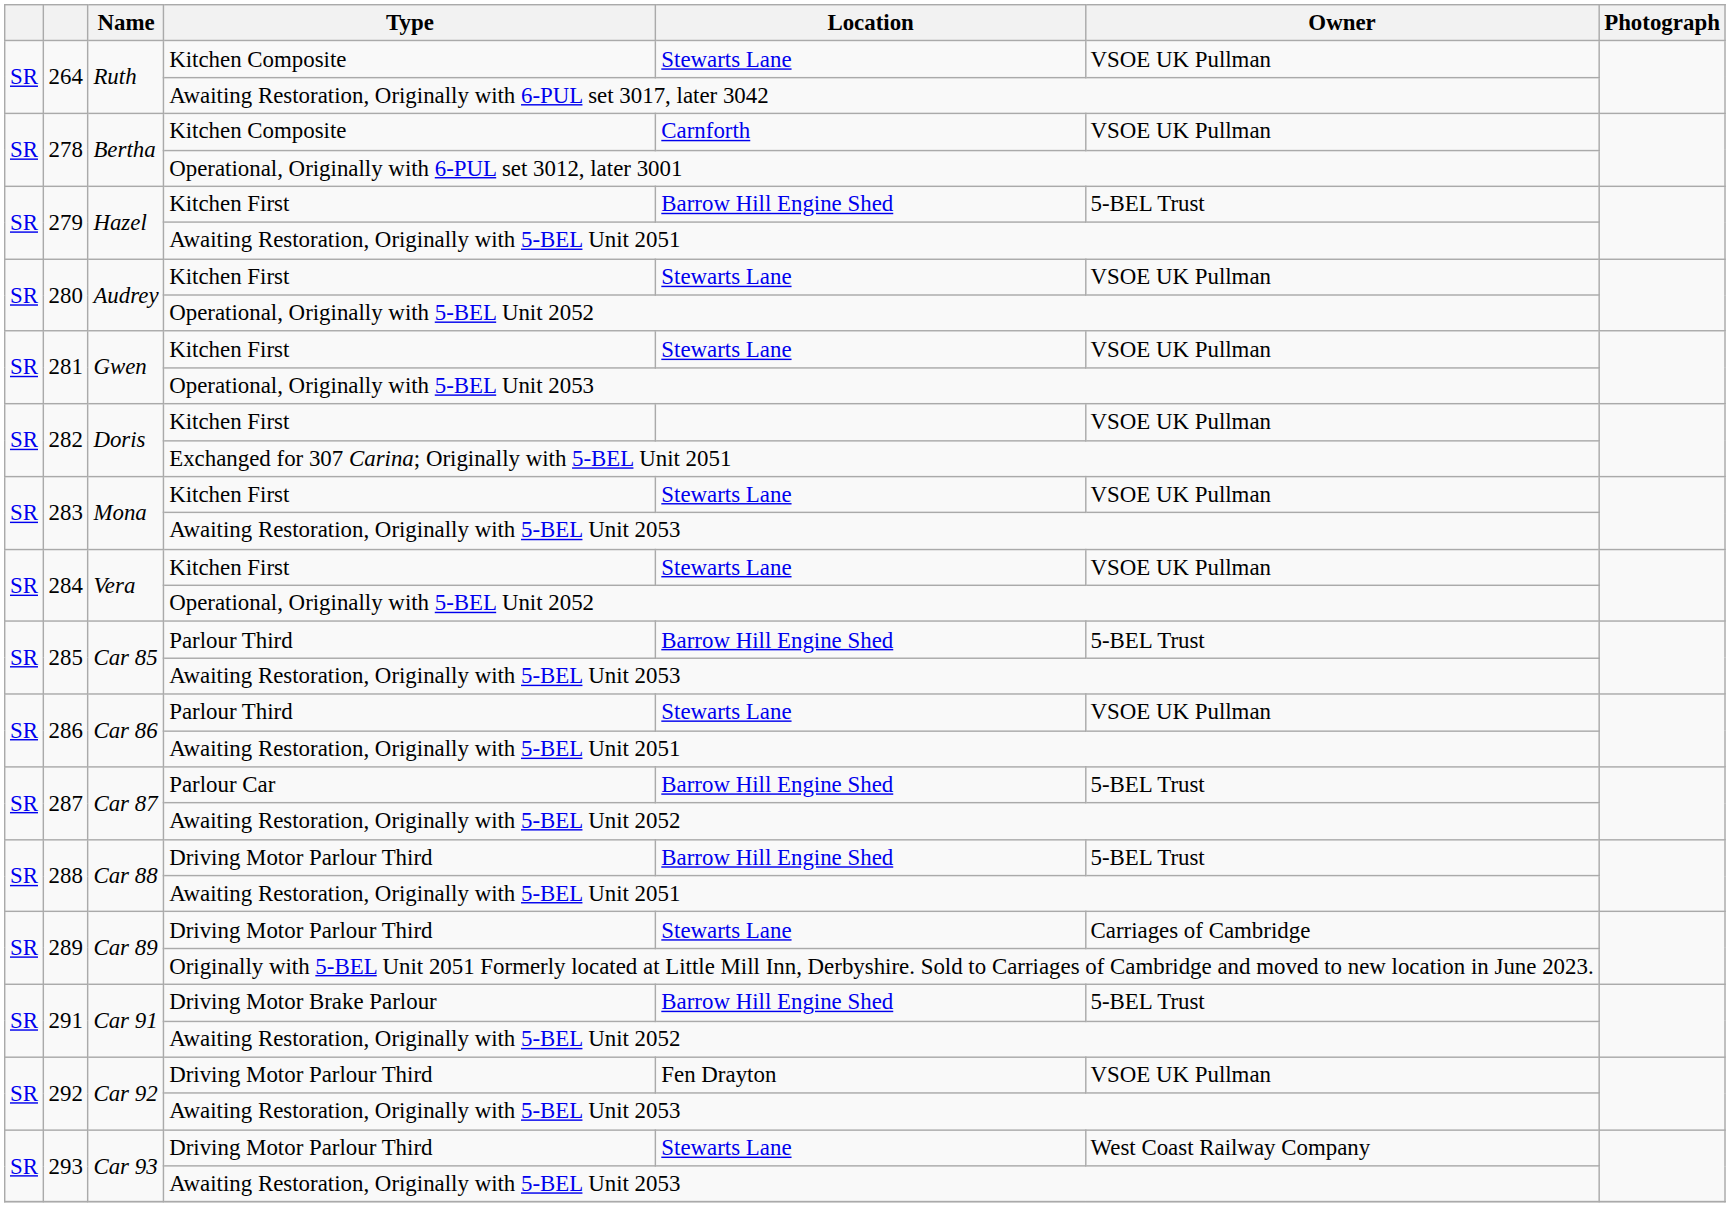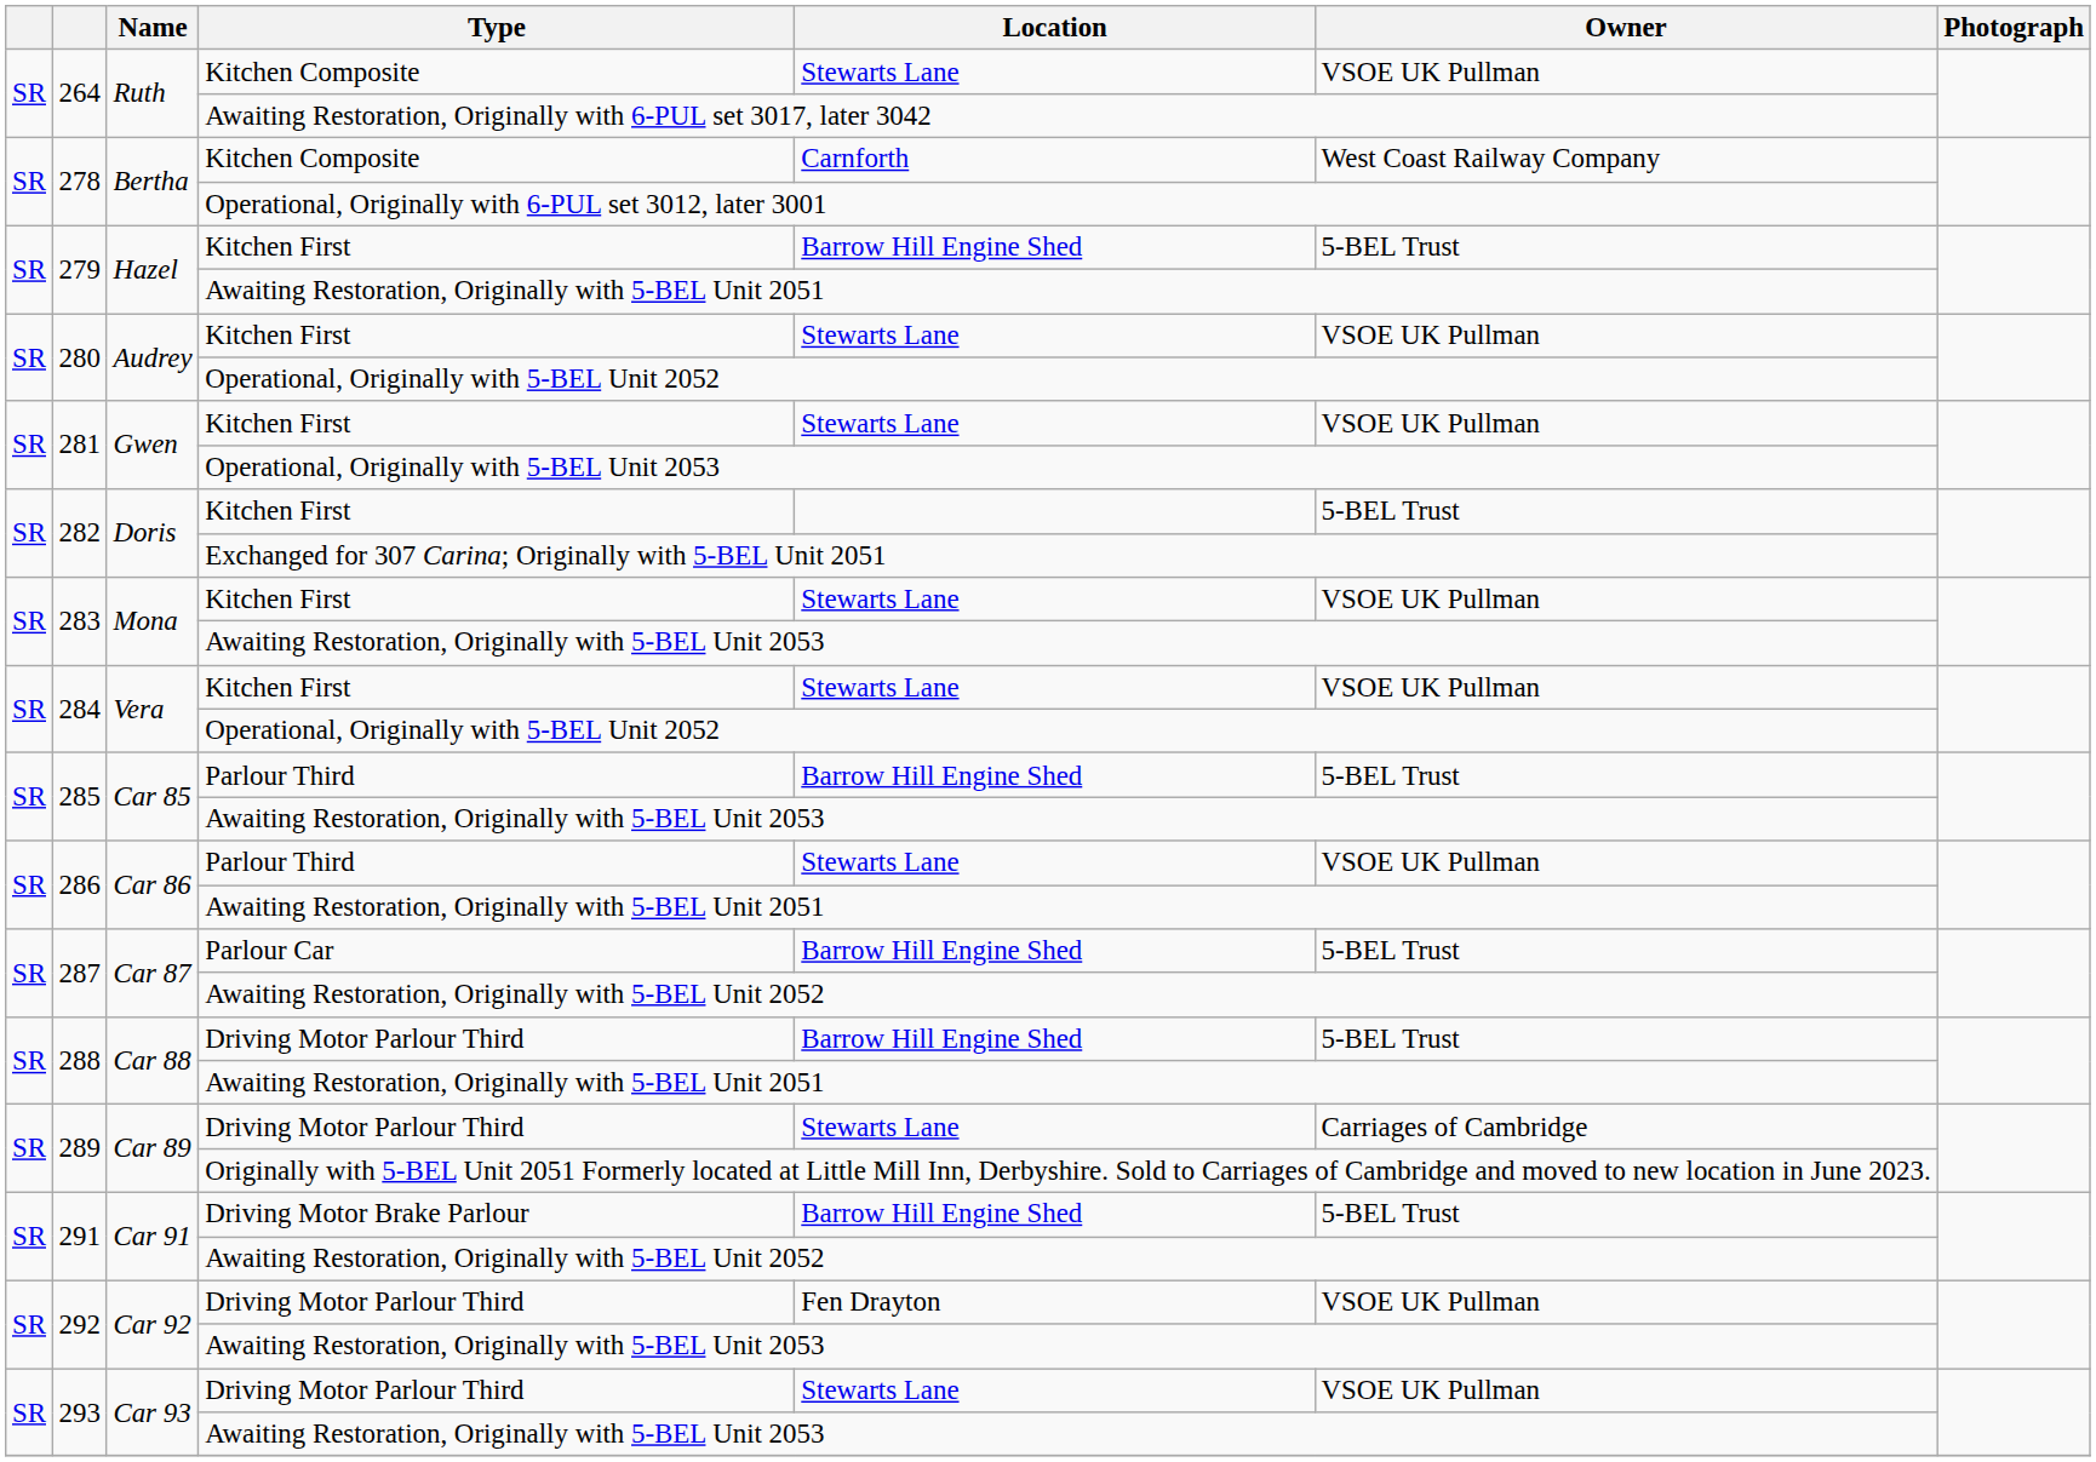 <table class="wikitable sortable">
 <tr>
 <th></th>
 <th></th>
 <th>Name</th>
 <th>Type</th>
 <th>Location</th>
 <th>Owner</th>
 <th class="unsortable">Photograph</th>
 </tr>
 <tr>
 <td rowspan="2"><a href='#'>SR</a></td>
 <td rowspan="2">264</td>
 <td rowspan="2"><em>Ruth</em></td>
 <td>Kitchen Composite</td>
 <td><a href='#'>Stewarts Lane</a></td>
 <td>VSOE UK Pullman</td>
 <td rowspan="2"></td>
 </tr>
 <tr>
 <td colspan="3">Awaiting Restoration, Originally with <a href='#'>6-PUL</a> set 3017, later 3042</td>
 </tr>
 <tr>
 <td rowspan="2"><a href='#'>SR</a></td>
 <td rowspan="2">278</td>
 <td rowspan="2"><em>Bertha</em></td>
 <td>Kitchen Composite</td>
 <td><a href='#'>Carnforth</a></td>
-<td>VSOE UK Pullman</td>
+<td>West Coast Railway Company</td>
 <td rowspan="2"></td>
 </tr>
 <tr>
 <td colspan="3">Operational, Originally with <a href='#'>6-PUL</a> set 3012, later 3001</td>
 </tr>
 <tr>
 <td rowspan="2"><a href='#'>SR</a></td>
 <td rowspan="2">279</td>
 <td rowspan="2"><em>Hazel</em></td>
 <td>Kitchen First</td>
 <td><a href='#'>Barrow Hill Engine Shed</a></td>
 <td>5-BEL Trust</td>
 <td rowspan="2"></td>
 </tr>
 <tr>
 <td colspan="3">Awaiting Restoration, Originally with <a href='#'>5-BEL</a> Unit 2051</td>
 </tr>
 <tr>
 <td rowspan="2"><a href='#'>SR</a></td>
 <td rowspan="2">280</td>
 <td rowspan="2"><em>Audrey</em></td>
 <td>Kitchen First</td>
 <td><a href='#'>Stewarts Lane</a></td>
 <td>VSOE UK Pullman</td>
 <td rowspan="2"></td>
 </tr>
 <tr>
 <td colspan="3">Operational, Originally with <a href='#'>5-BEL</a> Unit 2052</td>
 </tr>
 <tr>
 <td rowspan="2"><a href='#'>SR</a></td>
 <td rowspan="2">281</td>
 <td rowspan="2"><em>Gwen</em></td>
 <td>Kitchen First</td>
 <td><a href='#'>Stewarts Lane</a></td>
 <td>VSOE UK Pullman</td>
 <td rowspan="2"></td>
 </tr>
 <tr>
 <td colspan="3">Operational, Originally with <a href='#'>5-BEL</a> Unit 2053</td>
 </tr>
 <tr>
 <td rowspan="2"><a href='#'>SR</a></td>
 <td rowspan="2">282</td>
 <td rowspan="2"><em>Doris</em></td>
 <td>Kitchen First</td>
 <td></td>
-<td>VSOE UK Pullman</td>
+<td>5-BEL Trust</td>
 <td rowspan="2"></td>
 </tr>
 <tr>
 <td colspan="3">Exchanged for 307 <em>Carina</em>; Originally with <a href='#'>5-BEL</a> Unit 2051</td>
 </tr>
 <tr>
 <td rowspan="2"><a href='#'>SR</a></td>
 <td rowspan="2">283</td>
 <td rowspan="2"><em>Mona</em></td>
 <td>Kitchen First</td>
 <td><a href='#'>Stewarts Lane</a></td>
 <td>VSOE UK Pullman</td>
 <td rowspan="2"></td>
 </tr>
 <tr>
 <td colspan="3">Awaiting Restoration, Originally with <a href='#'>5-BEL</a> Unit 2053</td>
 </tr>
 <tr>
 <td rowspan="2"><a href='#'>SR</a></td>
 <td rowspan="2">284</td>
 <td rowspan="2"><em>Vera</em></td>
 <td>Kitchen First</td>
 <td><a href='#'>Stewarts Lane</a></td>
 <td>VSOE UK Pullman</td>
 <td rowspan="2"></td>
 </tr>
 <tr>
 <td colspan="3">Operational, Originally with <a href='#'>5-BEL</a> Unit 2052</td>
 </tr>
 <tr>
 <td rowspan="2"><a href='#'>SR</a></td>
 <td rowspan="2">285</td>
 <td rowspan="2"><em>Car 85</em></td>
 <td>Parlour Third</td>
 <td><a href='#'>Barrow Hill Engine Shed</a></td>
 <td>5-BEL Trust</td>
 <td rowspan="2"></td>
 </tr>
 <tr>
 <td colspan="3">Awaiting Restoration, Originally with <a href='#'>5-BEL</a> Unit 2053</td>
 </tr>
 <tr>
 <td rowspan="2"><a href='#'>SR</a></td>
 <td rowspan="2">286</td>
 <td rowspan="2"><em>Car 86</em></td>
 <td>Parlour Third</td>
 <td><a href='#'>Stewarts Lane</a></td>
 <td>VSOE UK Pullman</td>
 <td rowspan="2"></td>
 </tr>
 <tr>
 <td colspan="3">Awaiting Restoration, Originally with <a href='#'>5-BEL</a> Unit 2051</td>
 </tr>
 <tr>
 <td rowspan="2"><a href='#'>SR</a></td>
 <td rowspan="2">287</td>
 <td rowspan="2"><em>Car 87</em></td>
 <td>Parlour Car</td>
 <td><a href='#'>Barrow Hill Engine Shed</a></td>
 <td>5-BEL Trust</td>
 <td rowspan="2"></td>
 </tr>
 <tr>
 <td colspan="3">Awaiting Restoration, Originally with <a href='#'>5-BEL</a> Unit 2052</td>
 </tr>
 <tr>
 <td rowspan="2"><a href='#'>SR</a></td>
 <td rowspan="2">288</td>
 <td rowspan="2"><em>Car 88</em></td>
 <td>Driving Motor Parlour Third</td>
 <td><a href='#'>Barrow Hill Engine Shed</a></td>
 <td>5-BEL Trust</td>
 <td rowspan="2"></td>
 </tr>
 <tr>
 <td colspan="3">Awaiting Restoration, Originally with <a href='#'>5-BEL</a> Unit 2051</td>
 </tr>
 <tr>
 <td rowspan="2"><a href='#'>SR</a></td>
 <td rowspan="2">289</td>
 <td rowspan="2"><em>Car 89</em></td>
 <td>Driving Motor Parlour Third</td>
 <td><a href='#'>Stewarts Lane</a></td>
 <td>Carriages of Cambridge</td>
 <td rowspan="2"></td>
 </tr>
 <tr>
 <td colspan="3">Originally with <a href='#'>5-BEL</a> Unit 2051 Formerly located at Little Mill Inn, Derbyshire. Sold to Carriages of Cambridge and moved to new location in June 2023.</td>
 </tr>
 <tr>
 <td rowspan="2"><a href='#'>SR</a></td>
 <td rowspan="2">291</td>
 <td rowspan="2"><em>Car 91</em></td>
 <td>Driving Motor Brake Parlour</td>
 <td><a href='#'>Barrow Hill Engine Shed</a></td>
 <td>5-BEL Trust</td>
 <td rowspan="2"></td>
 </tr>
 <tr>
 <td colspan="3">Awaiting Restoration, Originally with <a href='#'>5-BEL</a> Unit 2052</td>
 </tr>
 <tr>
 <td rowspan="2"><a href='#'>SR</a></td>
 <td rowspan="2">292</td>
 <td rowspan="2"><em>Car 92</em></td>
 <td>Driving Motor Parlour Third</td>
 <td>Fen Drayton</td>
 <td>VSOE UK Pullman</td>
 <td rowspan="2"></td>
 </tr>
 <tr>
 <td colspan="3">Awaiting Restoration, Originally with <a href='#'>5-BEL</a> Unit 2053</td>
 </tr>
 <tr>
 <td rowspan="2"><a href='#'>SR</a></td>
 <td rowspan="2">293</td>
 <td rowspan="2"><em>Car 93</em></td>
 <td>Driving Motor Parlour Third</td>
 <td><a href='#'>Stewarts Lane</a></td>
-<td>West Coast Railway Company</td>
+<td>VSOE UK Pullman</td>
 <td rowspan="2"></td>
 </tr>
 <tr>
 <td colspan="3">Awaiting Restoration, Originally with <a href='#'>5-BEL</a> Unit 2053</td>
 </tr>
 <tr>
 </tr>
 </table>
